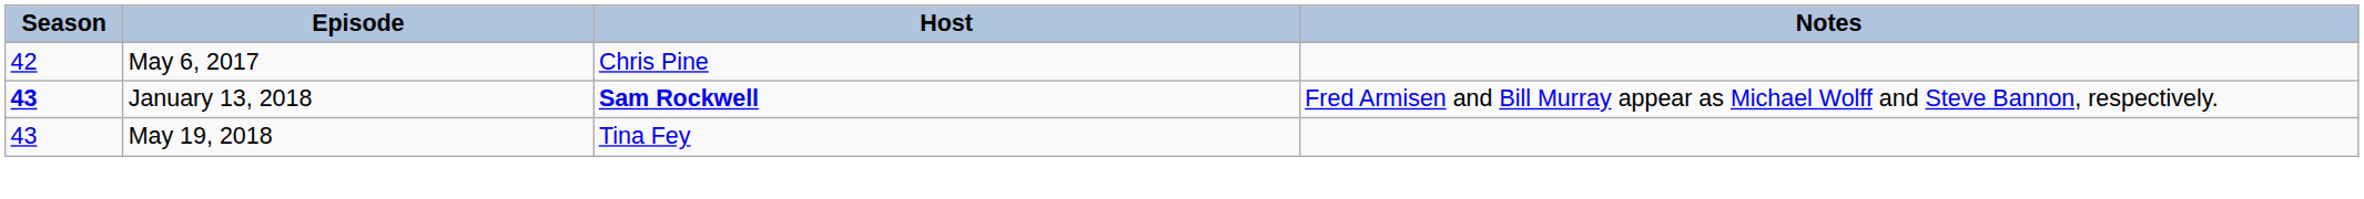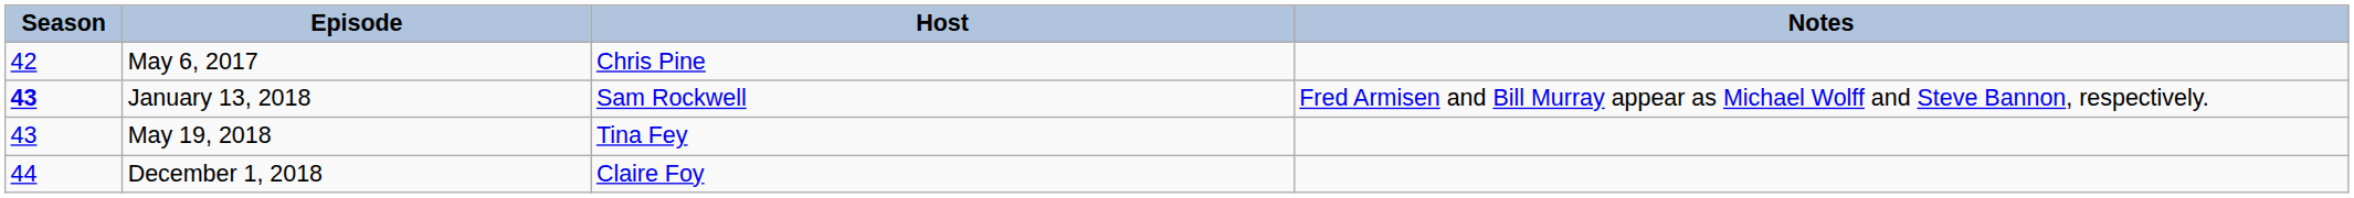 <table class="wikitable" style="width:100%;">
 <tr>
 <th style="background:#B0C4DE;" width="5%">Season</th>
 <th style="background:#B0C4DE;" width="20%">Episode</th>
 <th style="background:#B0C4DE;" width="30%">Host</th>
 <th style="background:#B0C4DE;" width="45%">Notes</th>
 </tr>
 <tr>
 <td><a href='#'>42</a></td>
 <td>May 6, 2017</td>
 <td><a href='#'>Chris Pine</a></td>
 <td></td>
 </tr>
 <tr>
 <td><strong><a href='#'>43</a></strong></td>
 <td>January 13, 2018</td>
-<td><strong><a href='#'>Sam Rockwell</a></strong></td>
+<td><a href='#'>Sam Rockwell</a></td>
 <td><a href='#'>Fred Armisen</a> and <a href='#'>Bill Murray</a> appear as <a href='#'>Michael Wolff</a> and <a href='#'>Steve Bannon</a>, respectively.</td>
 </tr>
 <tr>
 <td><a href='#'>43</a></td>
 <td>May 19, 2018</td>
 <td><a href='#'>Tina Fey</a></td>
 <td></td>
 </tr>
+<tr>
+<td><a href='#'>44</a></td>
+<td>December 1, 2018</td>
+<td><a href='#'>Claire Foy</a></td>
+<td></td>
+</tr>
 </table>
